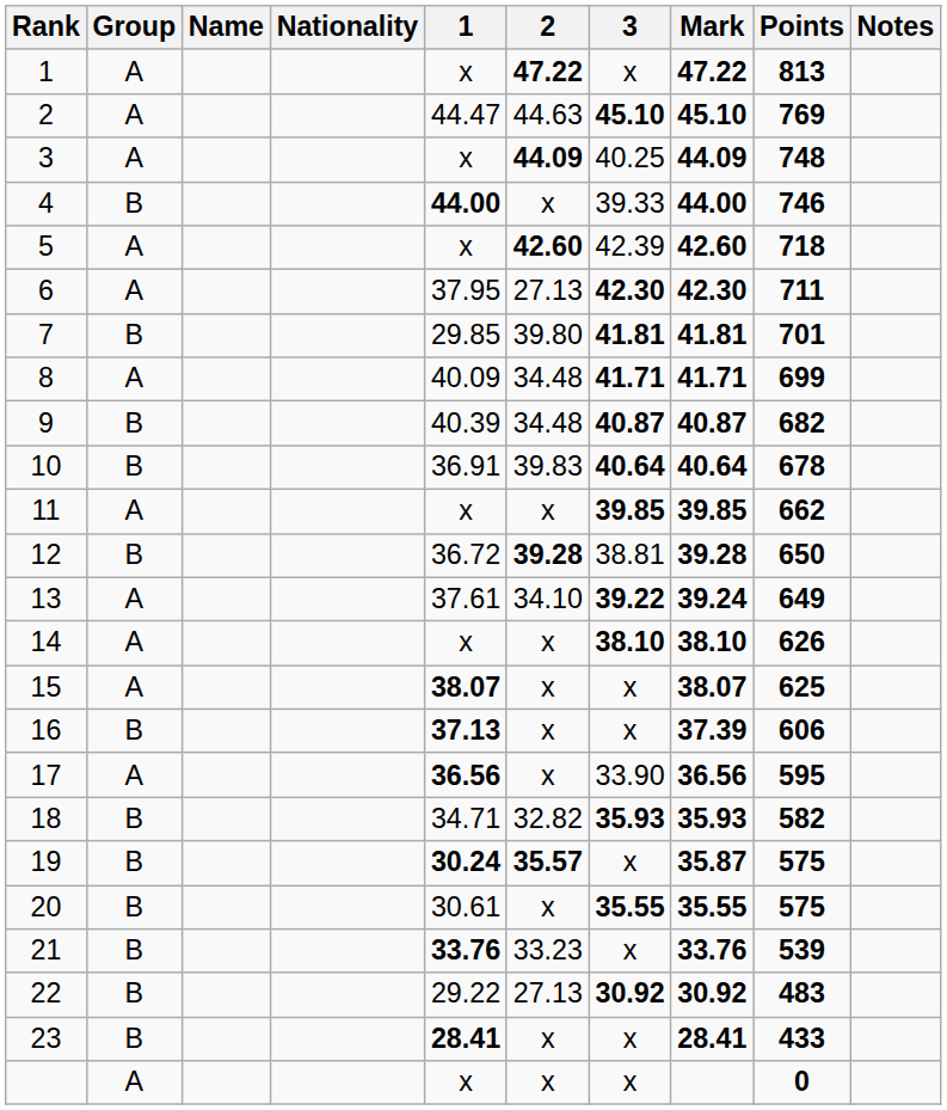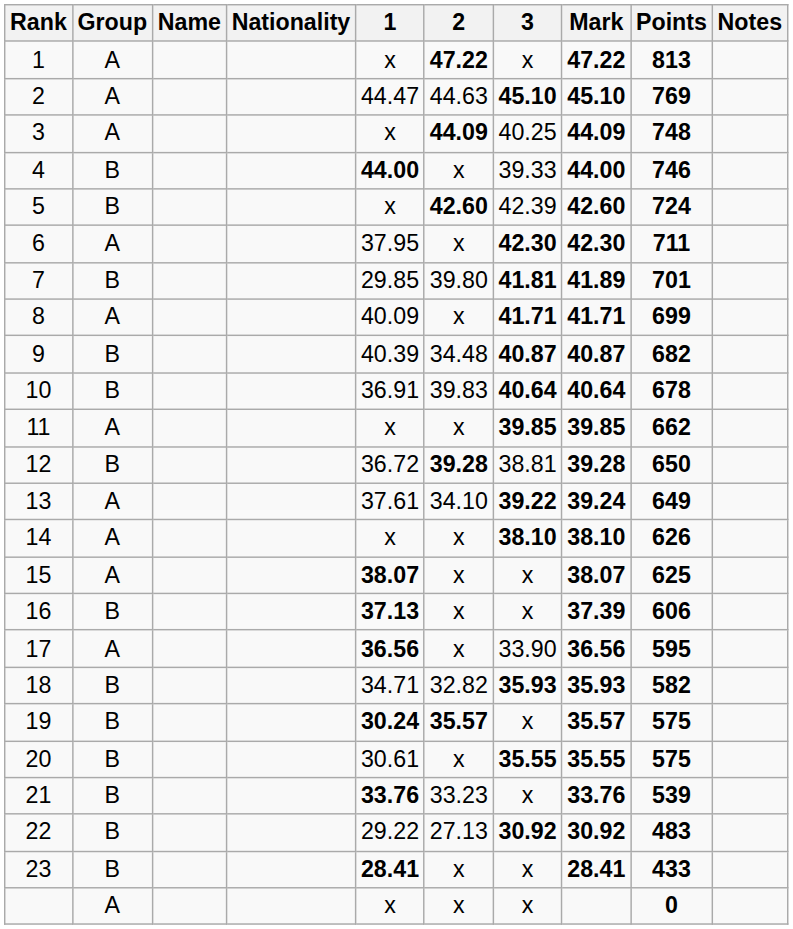 <table class="wikitable sortable" style="text-align:center">
 <tr>
 <th>Rank</th>
 <th>Group</th>
 <th>Name</th>
 <th>Nationality</th>
 <th>1</th>
 <th>2</th>
 <th>3</th>
 <th>Mark</th>
 <th>Points</th>
 <th>Notes</th>
 </tr>
 <tr>
 <td>1</td>
 <td>A</td>
 <td align=left></td>
 <td align=left></td>
 <td>x</td>
 <td><strong>47.22</strong></td>
 <td>x</td>
 <td><strong>47.22</strong></td>
 <td><strong>813</strong></td>
 <td></td>
 </tr>
 <tr>
 <td>2</td>
 <td>A</td>
 <td align=left></td>
 <td align=left></td>
 <td>44.47</td>
 <td>44.63</td>
 <td><strong>45.10</strong></td>
 <td><strong>45.10</strong></td>
 <td><strong>769</strong></td>
 <td></td>
 </tr>
 <tr>
 <td>3</td>
 <td>A</td>
 <td align=left></td>
 <td align=left></td>
 <td>x</td>
 <td><strong>44.09</strong></td>
 <td>40.25</td>
 <td><strong>44.09</strong></td>
 <td><strong>748</strong></td>
 <td></td>
 </tr>
 <tr>
 <td>4</td>
 <td>B</td>
 <td align=left></td>
 <td align=left></td>
 <td><strong>44.00</strong></td>
 <td>x</td>
 <td>39.33</td>
 <td><strong>44.00</strong></td>
 <td><strong>746</strong></td>
 <td></td>
 </tr>
 <tr>
 <td>5</td>
-<td>A</td>
+<td>B</td>
 <td align=left></td>
 <td align=left></td>
 <td>x</td>
 <td><strong>42.60</strong></td>
 <td>42.39</td>
 <td><strong>42.60</strong></td>
-<td><strong>718</strong></td>
+<td><strong>724</strong></td>
 <td></td>
 </tr>
 <tr>
 <td>6</td>
 <td>A</td>
 <td align=left></td>
 <td align=left></td>
 <td>37.95</td>
-<td>27.13</td>
+<td>x</td>
 <td><strong>42.30</strong></td>
 <td><strong>42.30</strong></td>
 <td><strong>711</strong></td>
 <td></td>
 </tr>
 <tr>
 <td>7</td>
 <td>B</td>
 <td align=left></td>
 <td align=left></td>
 <td>29.85</td>
 <td>39.80</td>
 <td><strong>41.81</strong></td>
-<td><strong>41.81</strong></td>
+<td><strong>41.89</strong></td>
 <td><strong>701</strong></td>
 <td></td>
 </tr>
 <tr>
 <td>8</td>
 <td>A</td>
 <td align=left></td>
 <td align=left></td>
 <td>40.09</td>
-<td>34.48</td>
+<td>x</td>
 <td><strong>41.71</strong></td>
 <td><strong>41.71</strong></td>
 <td><strong>699</strong></td>
 <td></td>
 </tr>
 <tr>
 <td>9</td>
 <td>B</td>
 <td align=left></td>
 <td align=left></td>
 <td>40.39</td>
 <td>34.48</td>
 <td><strong>40.87</strong></td>
 <td><strong>40.87</strong></td>
 <td><strong>682</strong></td>
 <td></td>
 </tr>
 <tr>
 <td>10</td>
 <td>B</td>
 <td align=left></td>
 <td align=left></td>
 <td>36.91</td>
 <td>39.83</td>
 <td><strong>40.64</strong></td>
 <td><strong>40.64</strong></td>
 <td><strong>678</strong></td>
 <td></td>
 </tr>
 <tr>
 <td>11</td>
 <td>A</td>
 <td align=left></td>
 <td align=left></td>
 <td>x</td>
 <td>x</td>
 <td><strong>39.85</strong></td>
 <td><strong>39.85</strong></td>
 <td><strong>662</strong></td>
 <td></td>
 </tr>
 <tr>
 <td>12</td>
 <td>B</td>
 <td align=left></td>
 <td align=left></td>
 <td>36.72</td>
 <td><strong>39.28</strong></td>
 <td>38.81</td>
 <td><strong>39.28</strong></td>
 <td><strong>650</strong></td>
 <td></td>
 </tr>
 <tr>
 <td>13</td>
 <td>A</td>
 <td align=left></td>
 <td align=left></td>
 <td>37.61</td>
 <td>34.10</td>
 <td><strong>39.22</strong></td>
 <td><strong>39.24</strong></td>
 <td><strong>649</strong></td>
 <td></td>
 </tr>
 <tr>
 <td>14</td>
 <td>A</td>
 <td align=left></td>
 <td align=left></td>
 <td>x</td>
 <td>x</td>
 <td><strong>38.10</strong></td>
 <td><strong>38.10</strong></td>
 <td><strong>626</strong></td>
 <td></td>
 </tr>
 <tr>
 <td>15</td>
 <td>A</td>
 <td align=left></td>
 <td align=left></td>
 <td><strong>38.07</strong></td>
 <td>x</td>
 <td>x</td>
 <td><strong>38.07</strong></td>
 <td><strong>625</strong></td>
 <td></td>
 </tr>
 <tr>
 <td>16</td>
 <td>B</td>
 <td align=left></td>
 <td align=left></td>
 <td><strong>37.13</strong></td>
 <td>x</td>
 <td>x</td>
 <td><strong>37.39</strong></td>
 <td><strong>606</strong></td>
 <td></td>
 </tr>
 <tr>
 <td>17</td>
 <td>A</td>
 <td align=left></td>
 <td align=left></td>
 <td><strong>36.56</strong></td>
 <td>x</td>
 <td>33.90</td>
 <td><strong>36.56</strong></td>
 <td><strong>595</strong></td>
 <td></td>
 </tr>
 <tr>
 <td>18</td>
 <td>B</td>
 <td align=left></td>
 <td align=left></td>
 <td>34.71</td>
 <td>32.82</td>
 <td><strong>35.93</strong></td>
 <td><strong>35.93</strong></td>
 <td><strong>582</strong></td>
 <td></td>
 </tr>
 <tr>
 <td>19</td>
 <td>B</td>
 <td align=left></td>
 <td align=left></td>
 <td><strong>30.24</strong></td>
 <td><strong>35.57</strong></td>
 <td>x</td>
-<td><strong>35.87</strong></td>
+<td><strong>35.57</strong></td>
 <td><strong>575</strong></td>
 <td></td>
 </tr>
 <tr>
 <td>20</td>
 <td>B</td>
 <td align=left></td>
 <td align=left></td>
 <td>30.61</td>
 <td>x</td>
 <td><strong>35.55</strong></td>
 <td><strong>35.55</strong></td>
 <td><strong>575</strong></td>
 <td></td>
 </tr>
 <tr>
 <td>21</td>
 <td>B</td>
 <td align=left></td>
 <td align=left></td>
 <td><strong>33.76</strong></td>
 <td>33.23</td>
 <td>x</td>
 <td><strong>33.76</strong></td>
 <td><strong>539</strong></td>
 <td></td>
 </tr>
 <tr>
 <td>22</td>
 <td>B</td>
 <td align=left></td>
 <td align=left></td>
 <td>29.22</td>
 <td>27.13</td>
 <td><strong>30.92</strong></td>
 <td><strong>30.92</strong></td>
 <td><strong>483</strong></td>
 <td></td>
 </tr>
 <tr>
 <td>23</td>
 <td>B</td>
 <td align=left></td>
 <td align=left></td>
 <td><strong>28.41</strong></td>
 <td>x</td>
 <td>x</td>
 <td><strong>28.41</strong></td>
 <td><strong>433</strong></td>
 <td></td>
 </tr>
 <tr>
 <td></td>
 <td>A</td>
 <td align=left></td>
 <td align=left></td>
 <td>x</td>
 <td>x</td>
 <td>x</td>
 <td><strong></strong></td>
 <td><strong>0</strong></td>
 <td></td>
 </tr>
 </table>
